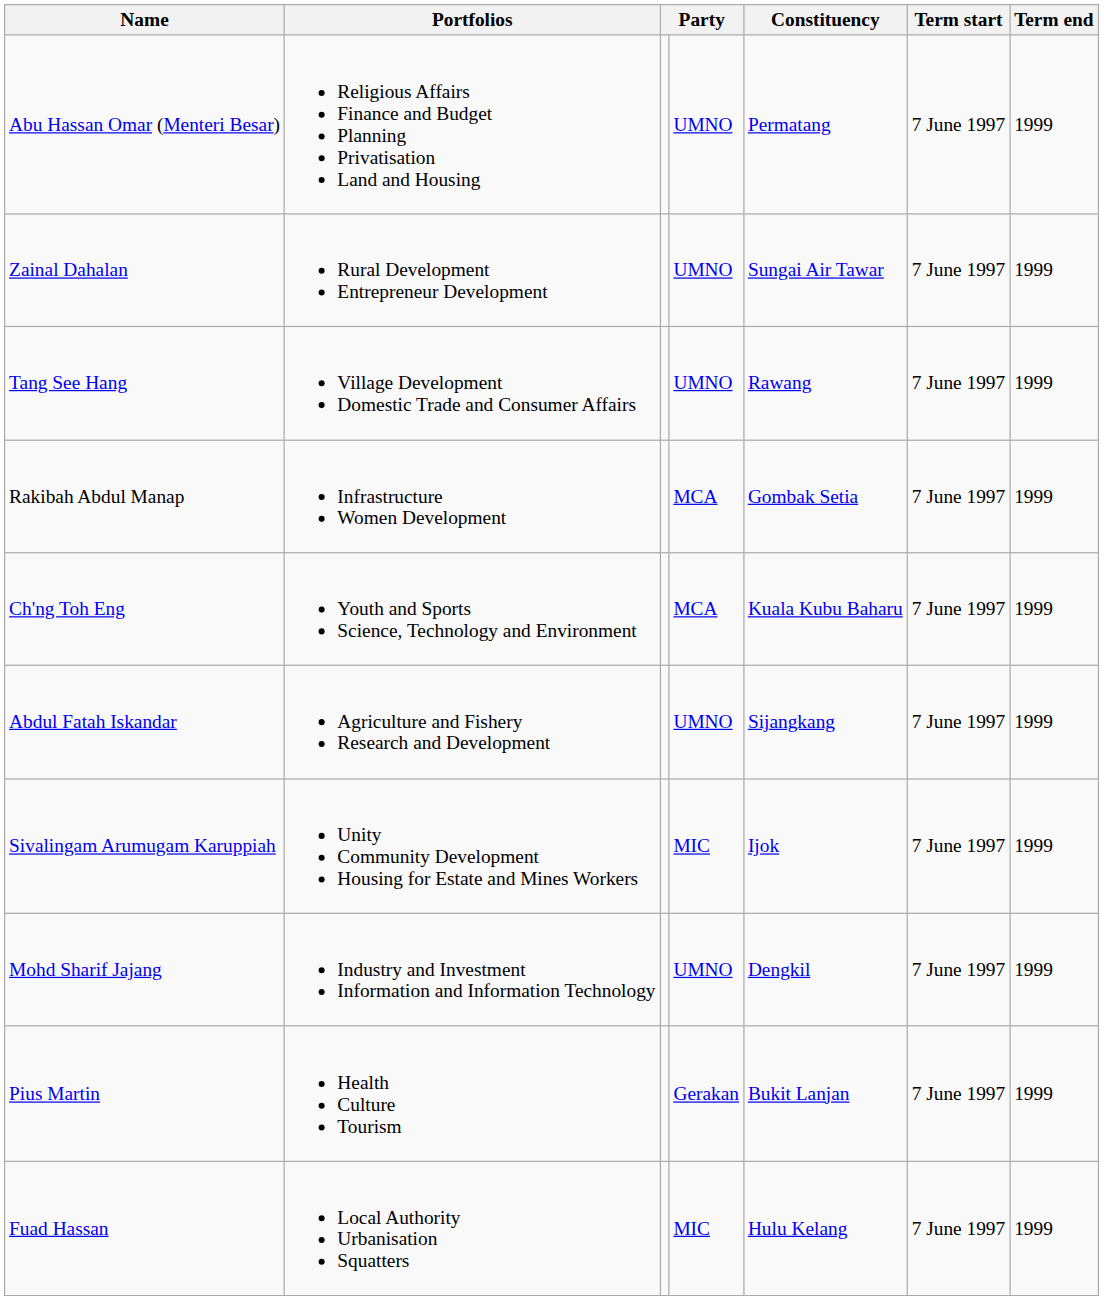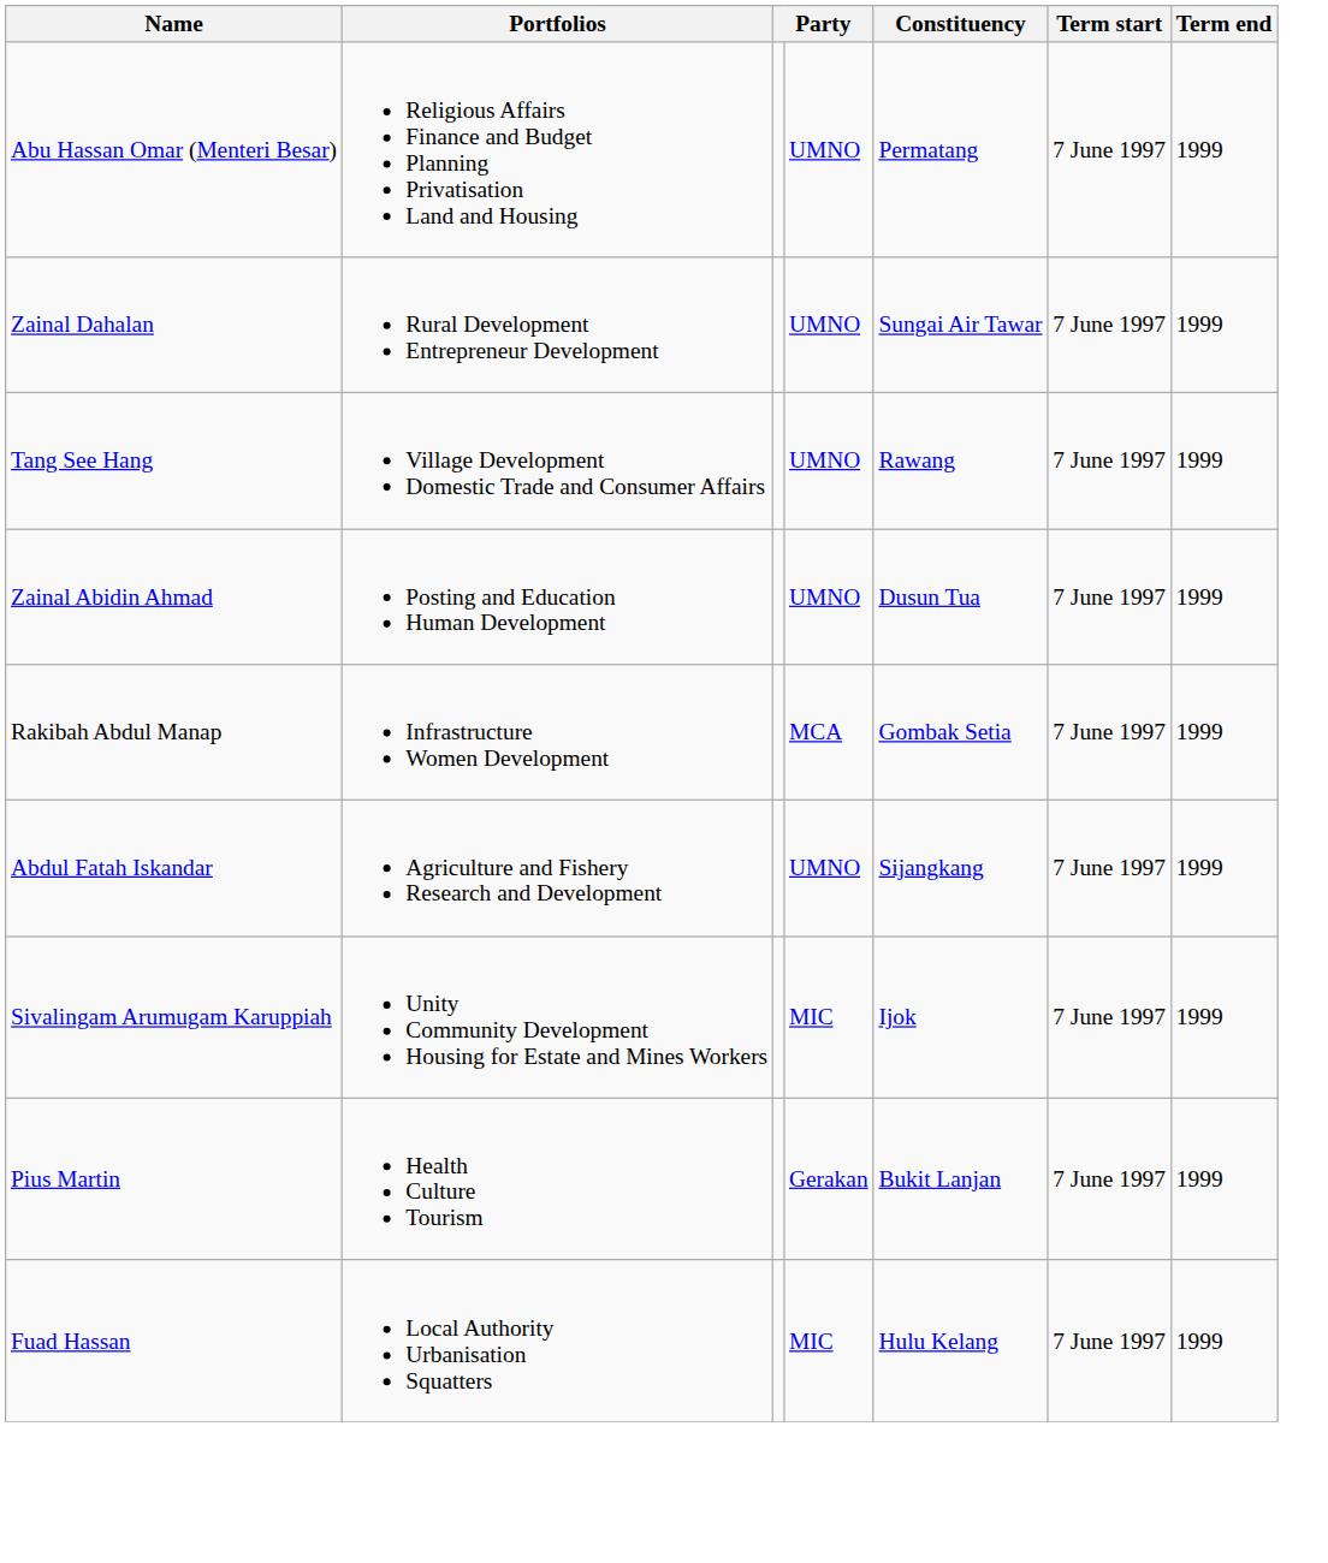 <table class="wikitable">
 <tr>
 <th>Name</th>
 <th>Portfolios</th>
 <th colspan=2>Party</th>
 <th>Constituency</th>
 <th>Term start</th>
 <th>Term end</th>
 </tr>
 <tr>
 <td><a href='#'>Abu Hassan Omar</a> (<a href='#'>Menteri Besar</a>)</td>
 <td><br><ul><li>Religious Affairs</li><li>Finance and Budget</li><li>Planning</li><li>Privatisation</li><li>Land and Housing</li></ul></td>
 <td bgcolor=></td>
 <td><a href='#'>UMNO</a></td>
 <td><a href='#'>Permatang</a></td>
 <td>7 June 1997</td>
 <td>1999</td>
 </tr>
 <tr>
 <td><a href='#'>Zainal Dahalan</a></td>
 <td><br><ul><li>Rural Development</li><li>Entrepreneur Development</li></ul></td>
 <td bgcolor=></td>
 <td><a href='#'>UMNO</a></td>
 <td><a href='#'>Sungai Air Tawar</a></td>
 <td>7 June 1997</td>
 <td>1999</td>
 </tr>
 <tr>
 <td><a href='#'>Tang See Hang</a></td>
 <td><br><ul><li>Village Development</li><li>Domestic Trade and Consumer Affairs</li></ul></td>
 <td bgcolor=></td>
 <td><a href='#'>UMNO</a></td>
 <td><a href='#'>Rawang</a></td>
 <td>7 June 1997</td>
 <td>1999</td>
 </tr>
 <tr>
+<td><a href='#'>Zainal Abidin Ahmad</a></td>
+<td><br><ul><li>Posting and Education</li><li>Human Development</li></ul></td>
+<td bgcolor=></td>
+<td><a href='#'>UMNO</a></td>
+<td><a href='#'>Dusun Tua</a></td>
+<td>7 June 1997</td>
+<td>1999</td>
+</tr>
+<tr>
 <td>Rakibah Abdul Manap</td>
 <td><br><ul><li>Infrastructure</li><li>Women Development</li></ul></td>
 <td bgcolor=></td>
 <td><a href='#'>MCA</a></td>
 <td><a href='#'>Gombak Setia</a></td>
-<td>7 June 1997</td>
-<td>1999</td>
-</tr>
-<tr>
-<td><a href='#'>Ch'ng Toh Eng</a></td>
-<td><br><ul><li>Youth and Sports</li><li>Science, Technology and Environment</li></ul></td>
-<td bgcolor=></td>
-<td><a href='#'>MCA</a></td>
-<td><a href='#'>Kuala Kubu Baharu</a></td>
 <td>7 June 1997</td>
 <td>1999</td>
 </tr>
 <tr>
 <td><a href='#'>Abdul Fatah Iskandar</a></td>
 <td><br><ul><li>Agriculture and Fishery</li><li>Research and Development</li></ul></td>
 <td bgcolor=></td>
 <td><a href='#'>UMNO</a></td>
 <td><a href='#'>Sijangkang</a></td>
 <td>7 June 1997</td>
 <td>1999</td>
 </tr>
 <tr>
 <td><a href='#'>Sivalingam Arumugam Karuppiah</a></td>
 <td><br><ul><li>Unity</li><li>Community Development</li><li>Housing for Estate and Mines Workers</li></ul></td>
 <td bgcolor=></td>
 <td><a href='#'>MIC</a></td>
 <td><a href='#'>Ijok</a></td>
-<td>7 June 1997</td>
-<td>1999</td>
-</tr>
-<tr>
-<td><a href='#'>Mohd Sharif Jajang</a></td>
-<td><br><ul><li>Industry and Investment</li><li>Information and Information Technology</li></ul></td>
-<td bgcolor=></td>
-<td><a href='#'>UMNO</a></td>
-<td><a href='#'>Dengkil</a></td>
 <td>7 June 1997</td>
 <td>1999</td>
 </tr>
 <tr>
 <td><a href='#'>Pius Martin</a></td>
 <td><br><ul><li>Health</li><li>Culture</li><li>Tourism</li></ul></td>
 <td bgcolor=></td>
 <td><a href='#'>Gerakan</a></td>
 <td><a href='#'>Bukit Lanjan</a></td>
 <td>7 June 1997</td>
 <td>1999</td>
 </tr>
 <tr>
 <td><a href='#'>Fuad Hassan</a></td>
 <td><br><ul><li>Local Authority</li><li>Urbanisation</li><li>Squatters</li></ul></td>
 <td bgcolor=></td>
 <td><a href='#'>MIC</a></td>
 <td><a href='#'>Hulu Kelang</a></td>
 <td>7 June 1997</td>
 <td>1999</td>
 </tr>
 <tr>
 </tr>
 </table>
